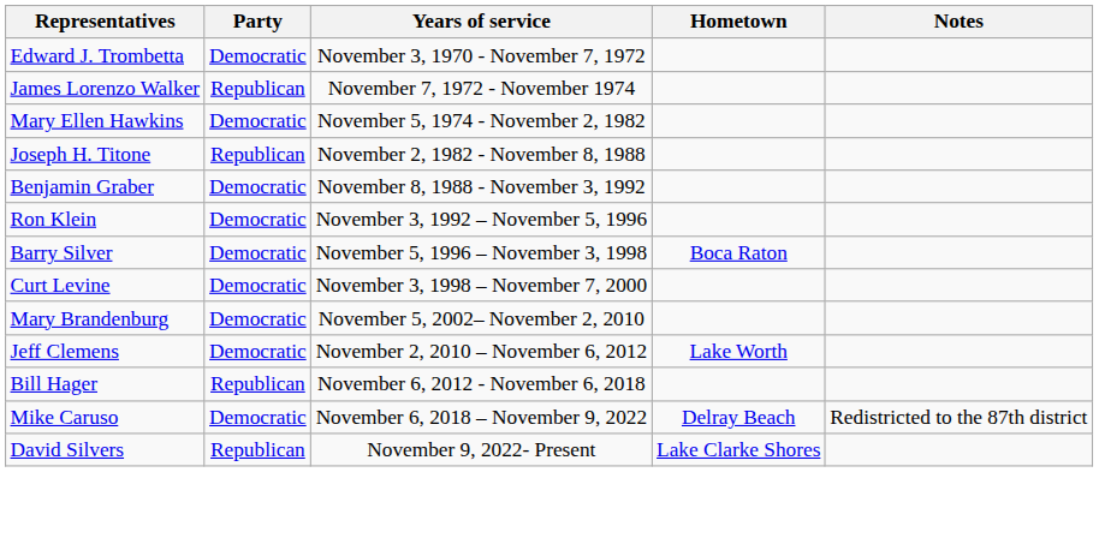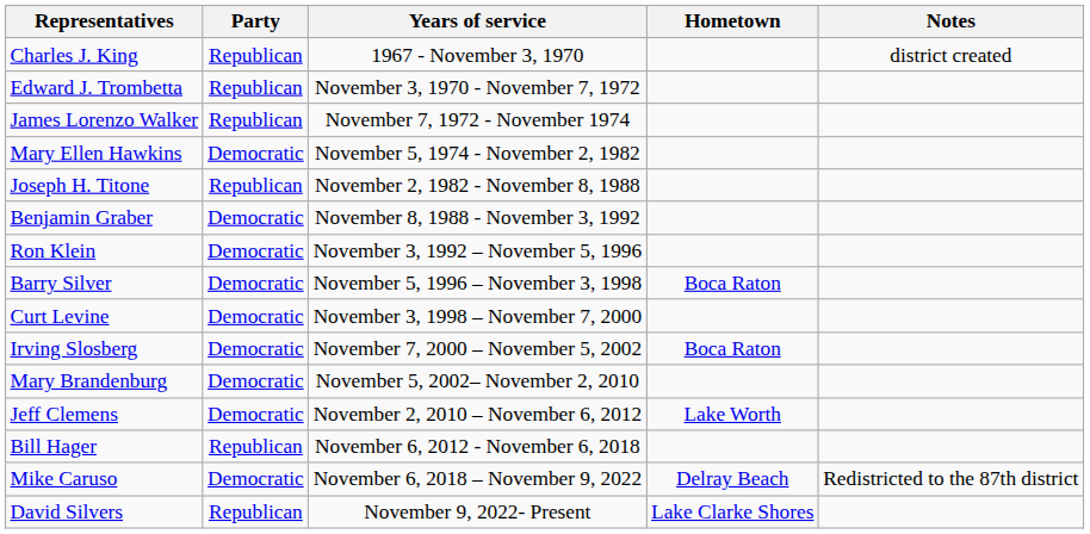 <table class=wikitable style="text-align:center">
 <tr>
 <th>Representatives</th>
 <th>Party</th>
 <th>Years of service</th>
 <th>Hometown</th>
 <th>Notes</th>
 </tr>
 <tr>
+<td align =left nowrap><a href='#'>Charles J. King</a></td>
+<td><a href='#'>Republican</a></td>
+<td>1967 - November 3, 1970</td>
+<td></td>
+<td>district created</td>
+</tr>
+<tr>
 <td align =left nowrap><a href='#'>Edward J. Trombetta</a></td>
-<td><a href='#'>Democratic</a></td>
+<td><a href='#'>Republican</a></td>
 <td>November 3, 1970 - November 7, 1972</td>
 <td></td>
 <td></td>
 </tr>
 <tr>
 <td align =left nowrap><a href='#'>James Lorenzo Walker</a></td>
 <td><a href='#'>Republican</a></td>
 <td>November 7, 1972 - November 1974</td>
 <td></td>
 <td></td>
 </tr>
 <tr>
 <td align =left nowrap><a href='#'>Mary Ellen Hawkins</a></td>
 <td><a href='#'>Democratic</a></td>
 <td>November 5, 1974 - November 2, 1982</td>
 <td></td>
 <td></td>
 </tr>
 <tr>
 <td align =left nowrap><a href='#'>Joseph H. Titone</a></td>
 <td><a href='#'>Republican</a></td>
 <td>November 2, 1982 - November 8, 1988</td>
 <td></td>
 <td></td>
 </tr>
 <tr>
 <td align =left nowrap><a href='#'>Benjamin Graber</a></td>
 <td><a href='#'>Democratic</a></td>
 <td>November 8, 1988 - November 3, 1992</td>
 <td></td>
 <td></td>
 </tr>
 <tr>
 <td align =left nowrap><a href='#'>Ron Klein</a></td>
 <td><a href='#'>Democratic</a></td>
 <td>November 3, 1992 – November 5, 1996</td>
 <td></td>
 <td></td>
 </tr>
 <tr>
 <td align =left nowrap><a href='#'>Barry Silver</a></td>
 <td><a href='#'>Democratic</a></td>
 <td>November 5, 1996 – November 3, 1998</td>
 <td><a href='#'>Boca Raton</a></td>
 <td></td>
 </tr>
 <tr>
 <td align =left nowrap><a href='#'>Curt Levine</a></td>
 <td><a href='#'>Democratic</a></td>
 <td>November 3, 1998 – November 7, 2000</td>
 <td></td>
 <td></td>
 </tr>
 <tr>
+<td align =left nowrap><a href='#'>Irving Slosberg</a></td>
+<td><a href='#'>Democratic</a></td>
+<td>November 7, 2000 – November 5, 2002</td>
+<td><a href='#'>Boca Raton</a></td>
+<td></td>
+</tr>
+<tr>
 <td align =left nowrap><a href='#'>Mary Brandenburg</a></td>
 <td><a href='#'>Democratic</a></td>
 <td>November 5, 2002– November 2, 2010</td>
 <td></td>
 <td></td>
 </tr>
 <tr>
 <td align =left nowrap><a href='#'>Jeff Clemens</a></td>
 <td><a href='#'>Democratic</a></td>
 <td>November 2, 2010 – November 6, 2012</td>
 <td><a href='#'>Lake Worth</a></td>
 <td></td>
 </tr>
 <tr>
 <td align =left nowrap><a href='#'>Bill Hager</a></td>
 <td><a href='#'>Republican</a></td>
 <td>November 6, 2012 - November 6, 2018</td>
 <td></td>
 <td></td>
 </tr>
 <tr>
 <td align =left nowrap><a href='#'>Mike Caruso</a></td>
 <td><a href='#'>Democratic</a></td>
 <td>November 6, 2018 – November 9, 2022</td>
 <td><a href='#'>Delray Beach</a></td>
 <td>Redistricted to the 87th district</td>
 </tr>
 <tr>
 <td align =left nowrap><a href='#'>David Silvers</a></td>
 <td><a href='#'>Republican</a></td>
 <td>November 9, 2022- Present</td>
 <td><a href='#'> Lake Clarke Shores</a></td>
 </tr>
 </table>
